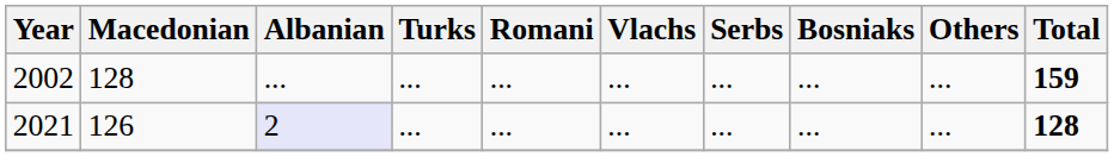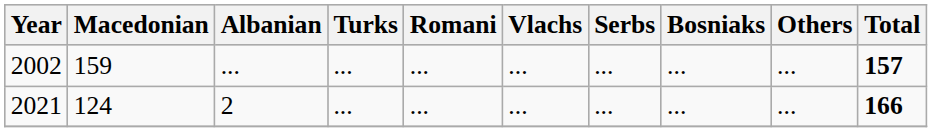 <table class="wikitable">
 <tr>
 <th>Year</th>
 <th>Macedonian</th>
 <th>Albanian</th>
 <th>Turks</th>
 <th>Romani</th>
 <th>Vlachs</th>
 <th>Serbs</th>
 <th>Bosniaks</th>
 <th><abbr>Others</abbr></th>
 <th>Total</th>
 </tr>
 <tr>
 <td>2002</td>
-<td>128</td>
+<td>159</td>
 <td>...</td>
 <td>...</td>
 <td>...</td>
 <td>...</td>
 <td>...</td>
 <td>...</td>
 <td>...</td>
-<td><strong>159</strong></td>
+<td><strong>157</strong></td>
 </tr>
 <tr>
 <td>2021</td>
-<td>126</td>
-<td style="background: lavender;">2</td>
+<td>124</td>
+<td>2</td>
 <td>...</td>
 <td>...</td>
 <td>...</td>
 <td>...</td>
 <td>...</td>
 <td>...</td>
-<td><strong>128</strong></td>
+<td><strong>166</strong></td>
 </tr>
 <tr>
 </tr>
 </table>
